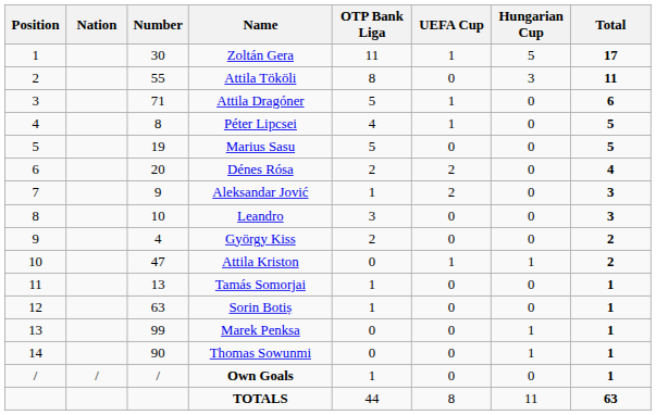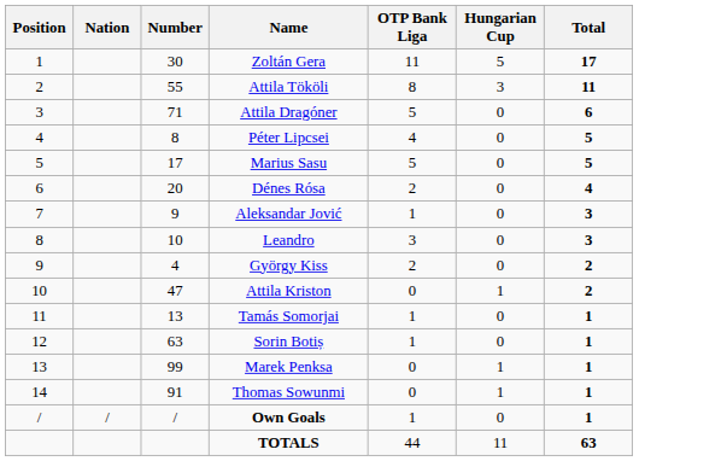 <table class="wikitable" style="font-size: 95%; text-align: center;">
 <tr>
 <th width=60>Position</th>
 <th width=60>Nation</th>
 <th width=60>Number</th>
 <th width=150>Name</th>
 <th width=80>OTP Bank Liga</th>
-<th width=80>UEFA Cup</th>
 <th width=80>Hungarian Cup</th>
 <th width=80>Total</th>
 </tr>
 <tr>
 <td>1</td>
 <td></td>
 <td>30</td>
 <td><a href='#'>Zoltán Gera</a></td>
 <td>11</td>
-<td>1</td>
 <td>5</td>
 <td><strong>17</strong></td>
 </tr>
 <tr>
 <td>2</td>
 <td></td>
 <td>55</td>
 <td><a href='#'>Attila Tököli</a></td>
 <td>8</td>
-<td>0</td>
 <td>3</td>
 <td><strong>11</strong></td>
 </tr>
 <tr>
 <td>3</td>
 <td></td>
 <td>71</td>
 <td><a href='#'>Attila Dragóner</a></td>
 <td>5</td>
-<td>1</td>
 <td>0</td>
 <td><strong>6</strong></td>
 </tr>
 <tr>
 <td>4</td>
 <td></td>
 <td>8</td>
 <td><a href='#'>Péter Lipcsei</a></td>
 <td>4</td>
-<td>1</td>
 <td>0</td>
 <td><strong>5</strong></td>
 </tr>
 <tr>
 <td>5</td>
 <td></td>
-<td>19</td>
+<td>17</td>
 <td><a href='#'>Marius Sasu</a></td>
 <td>5</td>
-<td>0</td>
 <td>0</td>
 <td><strong>5</strong></td>
 </tr>
 <tr>
 <td>6</td>
 <td></td>
 <td>20</td>
 <td><a href='#'>Dénes Rósa</a></td>
-<td>2</td>
 <td>2</td>
 <td>0</td>
 <td><strong>4</strong></td>
 </tr>
 <tr>
 <td>7</td>
 <td></td>
 <td>9</td>
 <td><a href='#'>Aleksandar Jović</a></td>
 <td>1</td>
-<td>2</td>
 <td>0</td>
 <td><strong>3</strong></td>
 </tr>
 <tr>
 <td>8</td>
 <td></td>
 <td>10</td>
 <td><a href='#'>Leandro</a></td>
 <td>3</td>
 <td>0</td>
-<td>0</td>
 <td><strong>3</strong></td>
 </tr>
 <tr>
 <td>9</td>
 <td></td>
 <td>4</td>
 <td><a href='#'>György Kiss</a></td>
 <td>2</td>
-<td>0</td>
 <td>0</td>
 <td><strong>2</strong></td>
 </tr>
 <tr>
 <td>10</td>
 <td></td>
 <td>47</td>
 <td><a href='#'>Attila Kriston</a></td>
 <td>0</td>
 <td>1</td>
-<td>1</td>
 <td><strong>2</strong></td>
 </tr>
 <tr>
 <td>11</td>
 <td></td>
 <td>13</td>
 <td><a href='#'>Tamás Somorjai</a></td>
 <td>1</td>
-<td>0</td>
 <td>0</td>
 <td><strong>1</strong></td>
 </tr>
 <tr>
 <td>12</td>
 <td></td>
 <td>63</td>
 <td><a href='#'>Sorin Botiș</a></td>
 <td>1</td>
 <td>0</td>
-<td>0</td>
 <td><strong>1</strong></td>
 </tr>
 <tr>
 <td>13</td>
 <td></td>
 <td>99</td>
 <td><a href='#'>Marek Penksa</a></td>
 <td>0</td>
-<td>0</td>
 <td>1</td>
 <td><strong>1</strong></td>
 </tr>
 <tr>
 <td>14</td>
 <td></td>
-<td>90</td>
+<td>91</td>
 <td><a href='#'>Thomas Sowunmi</a></td>
-<td>0</td>
 <td>0</td>
 <td>1</td>
 <td><strong>1</strong></td>
 </tr>
 <tr>
 <td>/</td>
 <td>/</td>
 <td>/</td>
 <td><strong>Own Goals</strong></td>
 <td>1</td>
 <td>0</td>
-<td>0</td>
 <td><strong>1</strong></td>
 </tr>
 <tr>
 <td></td>
 <td></td>
 <td></td>
 <td><strong>TOTALS</strong></td>
 <td>44</td>
-<td>8</td>
 <td>11</td>
 <td><strong>63</strong></td>
 </tr>
 </table>
